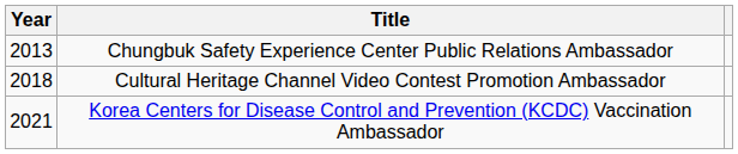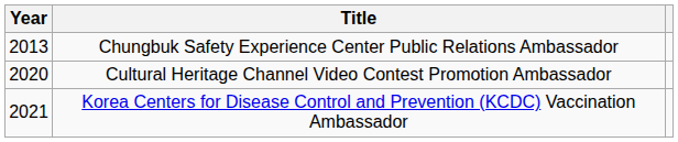 <table class="wikitable" style="text-align:center;">
 <tr>
 <th width=10>Year</th>
 <th>Title</th>
 <th></th>
 </tr>
 <tr>
 <td>2013</td>
 <td>Chungbuk Safety Experience Center Public Relations Ambassador</td>
 <td></td>
 </tr>
 <tr>
-<td>2018</td>
+<td>2020</td>
 <td>Cultural Heritage Channel Video Contest Promotion Ambassador</td>
 <td></td>
 </tr>
 <tr>
 <td>2021</td>
 <td><a href='#'>Korea Centers for Disease Control and Prevention (KCDC)</a> Vaccination Ambassador</td>
 <td></td>
 </tr>
 </table>
